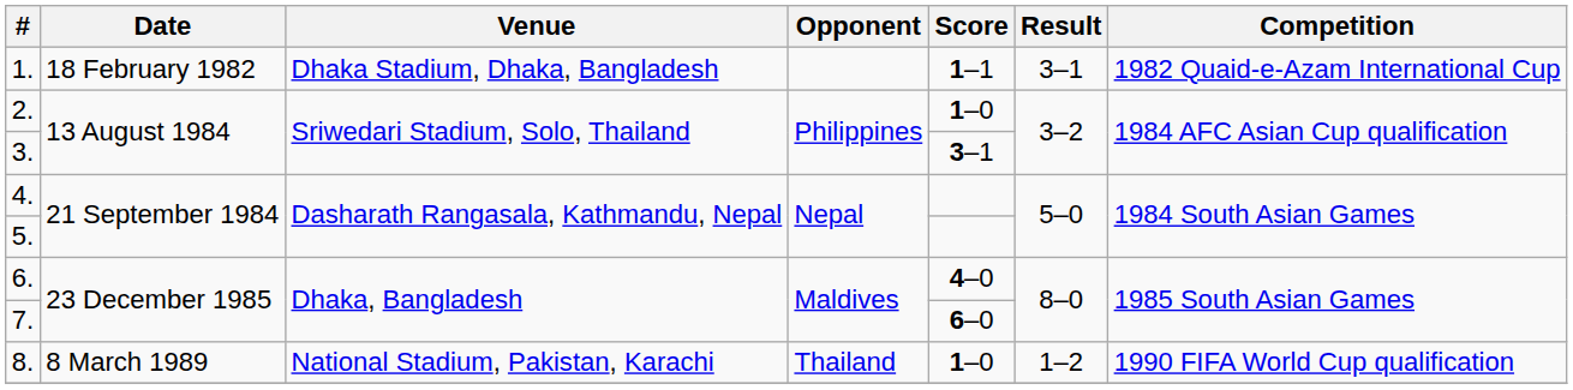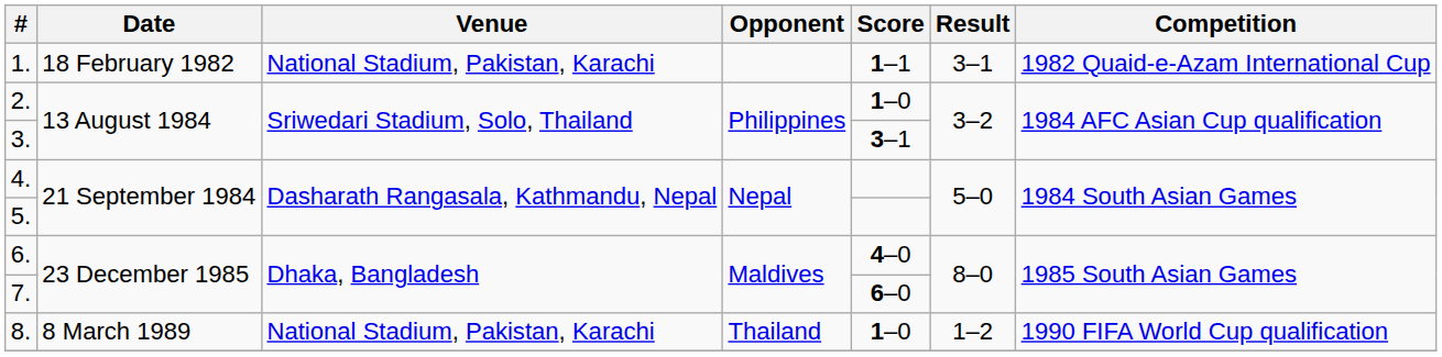 <table class="wikitable">
 <tr>
 <th>#</th>
 <th>Date</th>
 <th>Venue</th>
 <th>Opponent</th>
 <th>Score</th>
 <th>Result</th>
 <th>Competition</th>
 </tr>
 <tr>
 <td>1.</td>
 <td>18 February 1982</td>
-<td><a href='#'>Dhaka Stadium</a>, <a href='#'>Dhaka</a>, <a href='#'>Bangladesh</a></td>
+<td><a href='#'>National Stadium</a>, <a href='#'>Pakistan</a>, <a href='#'>Karachi</a></td>
 <td></td>
 <td style="text-align:center;"><strong>1</strong>–1</td>
 <td align=center>3–1</td>
 <td><a href='#'>1982 Quaid-e-Azam International Cup</a></td>
 </tr>
 <tr>
 <td>2.</td>
 <td rowspan=2>13 August 1984</td>
 <td rowspan=2><a href='#'>Sriwedari Stadium</a>, <a href='#'>Solo</a>, <a href='#'>Thailand</a></td>
 <td rowspan=2> <a href='#'>Philippines</a></td>
 <td align=center><strong>1</strong>–0</td>
 <td rowspan=2 align=center>3–2</td>
 <td rowspan=2><a href='#'>1984 AFC Asian Cup qualification</a></td>
 </tr>
 <tr>
 <td>3.</td>
 <td align=center><strong>3</strong>–1</td>
 </tr>
 <tr>
 <td>4.</td>
 <td rowspan=2>21 September 1984</td>
 <td rowspan=2><a href='#'>Dasharath Rangasala</a>, <a href='#'>Kathmandu</a>, <a href='#'>Nepal</a></td>
 <td rowspan=2> <a href='#'>Nepal</a></td>
 <td align=center></td>
 <td rowspan=2 align=center>5–0</td>
 <td rowspan=2><a href='#'>1984 South Asian Games</a></td>
 </tr>
 <tr>
 <td>5.</td>
 <td align=center></td>
 </tr>
 <tr>
 <td>6.</td>
 <td rowspan=2>23 December 1985</td>
 <td rowspan=2><a href='#'>Dhaka</a>, <a href='#'>Bangladesh</a></td>
 <td rowspan=2> <a href='#'>Maldives</a></td>
 <td align=center><strong>4</strong>–0</td>
 <td rowspan=2 align=center>8–0</td>
 <td rowspan=2><a href='#'>1985 South Asian Games</a></td>
 </tr>
 <tr>
 <td>7.</td>
 <td align=center><strong>6</strong>–0</td>
 </tr>
 <tr>
 <td>8.</td>
 <td>8 March 1989</td>
 <td><a href='#'>National Stadium</a>, <a href='#'>Pakistan</a>, <a href='#'>Karachi</a></td>
 <td> <a href='#'>Thailand</a></td>
 <td align=center><strong>1</strong>–0</td>
 <td style="text-align:center;">1–2</td>
 <td><a href='#'>1990 FIFA World Cup qualification</a></td>
 </tr>
 <tr>
 </tr>
 </table>
